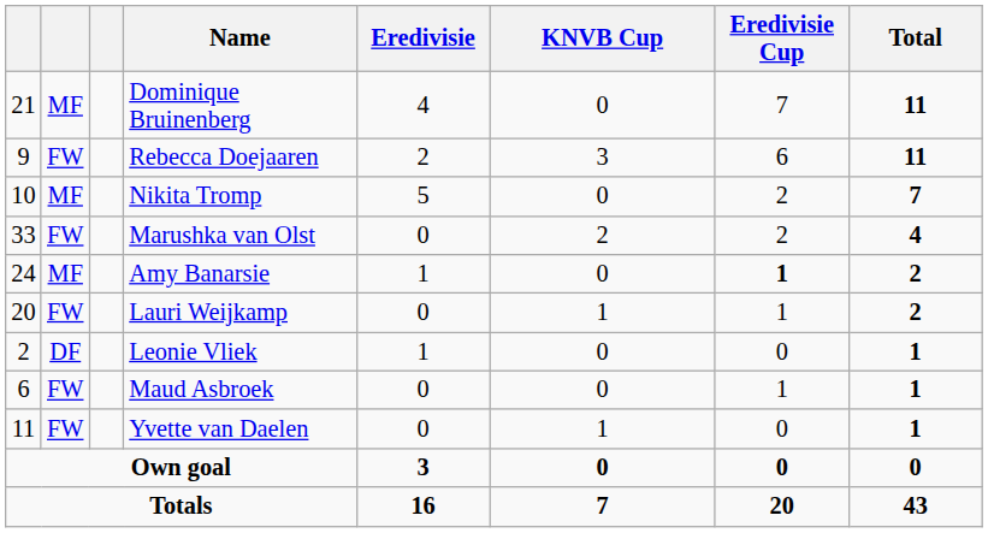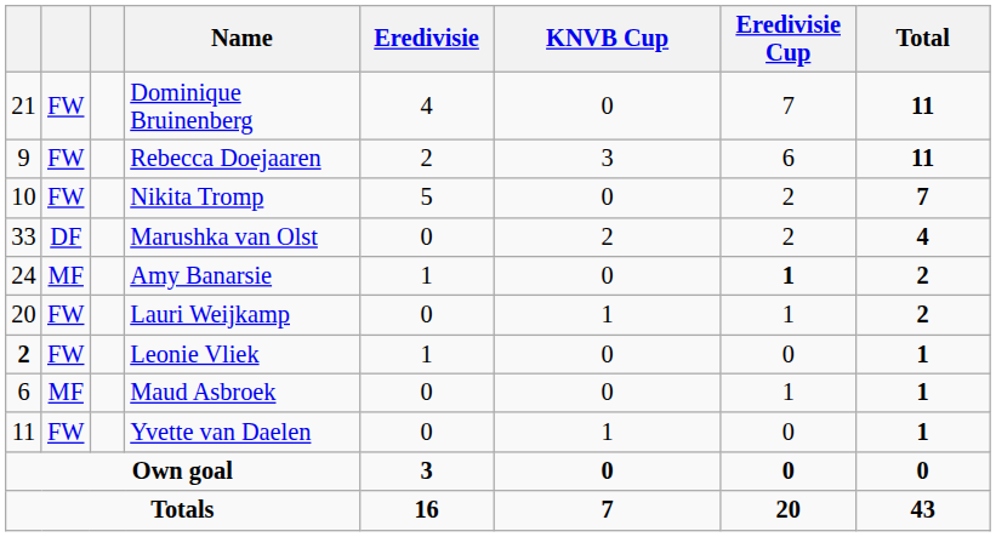 <table class="wikitable sortable" style="text-align:center">
 <tr>
 <th width=15></th>
 <th width=15></th>
 <th width=15 style="unsortable"></th>
 <th width=145>Name</th>
 <th width=80><strong><a href='#'>Eredivisie</a></strong></th>
 <th width=140><strong><a href='#'>KNVB Cup</a></strong></th>
 <th width=80><strong><a href='#'>Eredivisie Cup</a></strong></th>
 <th width=80>Total</th>
 </tr>
 <tr>
 <td>21</td>
-<td><a href='#'>MF</a></td>
+<td><a href='#'>FW</a></td>
 <td></td>
 <td align=left><a href='#'>Dominique Bruinenberg</a></td>
 <td>4</td>
 <td>0</td>
 <td>7</td>
 <td><strong>11</strong></td>
 </tr>
 <tr>
 <td>9</td>
 <td><a href='#'>FW</a></td>
 <td></td>
 <td align=left><a href='#'>Rebecca Doejaaren</a></td>
 <td>2</td>
 <td>3</td>
 <td>6</td>
 <td><strong>11</strong></td>
 </tr>
 <tr>
 <td>10</td>
-<td><a href='#'>MF</a></td>
+<td><a href='#'>FW</a></td>
 <td></td>
 <td align=left><a href='#'>Nikita Tromp</a></td>
 <td>5</td>
 <td>0</td>
 <td>2</td>
 <td><strong>7</strong></td>
 </tr>
 <tr>
 <td>33</td>
-<td><a href='#'>FW</a></td>
+<td><a href='#'>DF</a></td>
 <td></td>
 <td align=left><a href='#'>Marushka van Olst</a></td>
 <td>0</td>
 <td>2</td>
 <td>2</td>
 <td><strong>4</strong></td>
 </tr>
 <tr>
 <td>24</td>
 <td><a href='#'>MF</a></td>
 <td></td>
 <td align=left><a href='#'>Amy Banarsie</a></td>
 <td>1</td>
 <td>0</td>
 <td><strong>1</strong></td>
 <td><strong>2</strong></td>
 </tr>
 <tr>
 <td>20</td>
 <td><a href='#'>FW</a></td>
 <td></td>
 <td align=left><a href='#'>Lauri Weijkamp</a></td>
 <td>0</td>
 <td>1</td>
 <td>1</td>
 <td><strong>2</strong></td>
 </tr>
 <tr>
-<td>2</td>
-<td><a href='#'>DF</a></td>
+<td><strong>2</strong></td>
+<td><a href='#'>FW</a></td>
 <td></td>
 <td align=left><a href='#'>Leonie Vliek</a></td>
 <td>1</td>
 <td>0</td>
 <td>0</td>
 <td><strong>1</strong></td>
 </tr>
 <tr>
 <td>6</td>
-<td><a href='#'>FW</a></td>
+<td><a href='#'>MF</a></td>
 <td></td>
 <td align=left><a href='#'>Maud Asbroek</a></td>
 <td>0</td>
 <td>0</td>
 <td>1</td>
 <td><strong>1</strong></td>
 </tr>
 <tr>
 <td>11</td>
 <td><a href='#'>FW</a></td>
 <td></td>
 <td align=left><a href='#'>Yvette van Daelen</a></td>
 <td>0</td>
 <td>1</td>
 <td>0</td>
 <td><strong>1</strong></td>
 </tr>
 <tr>
 <td colspan=4><strong>Own goal</strong></td>
 <td><strong>3</strong></td>
 <td><strong>0</strong></td>
 <td><strong>0</strong></td>
 <td><strong>0</strong></td>
 </tr>
 <tr>
 <td colspan=4><strong>Totals</strong></td>
 <td><strong>16</strong></td>
 <td><strong>7</strong></td>
 <td><strong>20</strong></td>
 <td><strong>43</strong></td>
 </tr>
 </table>
